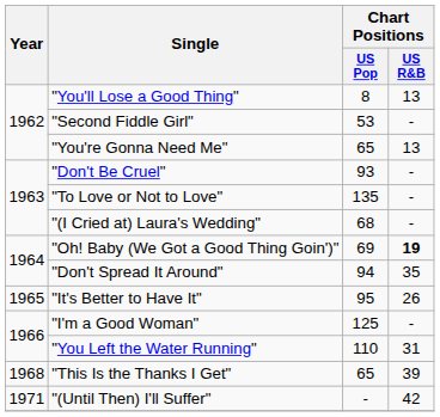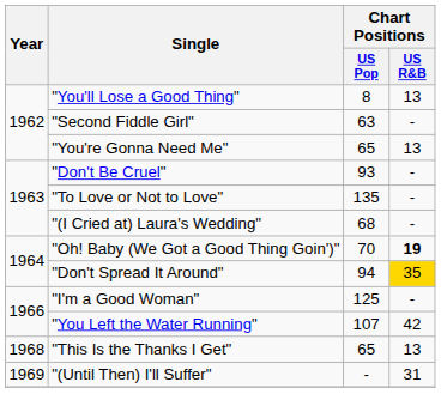 <table class="wikitable" style="text-align:center;">
 <tr>
 <th rowspan="2">Year</th>
 <th rowspan="2">Single</th>
 <th colspan="2">Chart Positions</th>
 </tr>
 <tr style="font-size:small;">
 <th width="40"><a href='#'>US Pop</a></th>
 <th width="40"><a href='#'>US<br>R&B</a></th>
 </tr>
 <tr>
 <td rowspan="3">1962</td>
 <td align="left">"<a href='#'>You'll Lose a Good Thing</a>"</td>
 <td>8</td>
 <td>13</td>
 </tr>
 <tr>
 <td align="left">"Second Fiddle Girl"</td>
-<td>53</td>
+<td>63</td>
 <td>-</td>
 </tr>
 <tr>
 <td align="left">"You're Gonna Need Me"</td>
 <td>65</td>
 <td>13</td>
 </tr>
 <tr>
 <td rowspan="3">1963</td>
 <td align="left">"<a href='#'>Don't Be Cruel</a>"</td>
 <td>93</td>
 <td>-</td>
 </tr>
 <tr>
 <td align="left">"To Love or Not to Love"</td>
 <td>135</td>
 <td>-</td>
 </tr>
 <tr>
 <td align="left">"(I Cried at) Laura's Wedding"</td>
 <td>68</td>
 <td>-</td>
 </tr>
 <tr>
 <td rowspan="2">1964</td>
 <td align="left">"Oh! Baby (We Got a Good Thing Goin')"</td>
-<td>69</td>
+<td>70</td>
 <td><strong>19</strong></td>
 </tr>
 <tr>
 <td align="left">"Don't Spread It Around"</td>
 <td>94</td>
-<td>35</td>
-</tr>
-<tr>
-<td rowspan="1">1965</td>
-<td align="left">"It's Better to Have It"</td>
-<td>95</td>
-<td>26</td>
+<td style="background: gold;">35</td>
 </tr>
 <tr>
 <td rowspan="2">1966</td>
 <td align="left">"I'm a Good Woman"</td>
 <td>125</td>
 <td>-</td>
 </tr>
 <tr>
 <td align="left">"<a href='#'>You Left the Water Running</a>"</td>
-<td>110</td>
-<td>31</td>
+<td>107</td>
+<td>42</td>
 </tr>
 <tr>
 <td rowspan="1">1968</td>
 <td align="left">"This Is the Thanks I Get"</td>
 <td>65</td>
-<td>39</td>
+<td>13</td>
 </tr>
 <tr>
-<td rowspan="1">1971</td>
+<td rowspan="1">1969</td>
 <td align="left">"(Until Then) I'll Suffer"</td>
 <td>-</td>
-<td>42</td>
+<td>31</td>
 </tr>
 <tr>
 </tr>
 </table>
